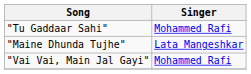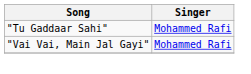 <table class="wikitable">
 <tr>
 <th>Song</th>
 <th>Singer</th>
 </tr>
 <tr>
 <td>"Tu Gaddaar Sahi"</td>
 <td><a href='#'>Mohammed Rafi</a></td>
 </tr>
 <tr>
-<td>"Maine Dhunda Tujhe"</td>
-<td><a href='#'>Lata Mangeshkar</a></td>
-</tr>
-<tr>
 <td>"Vai Vai, Main Jal Gayi"</td>
 <td><a href='#'>Mohammed Rafi</a></td>
 </tr>
 <tr>
 </tr>
 </table>
